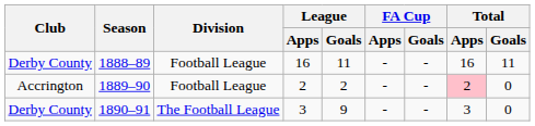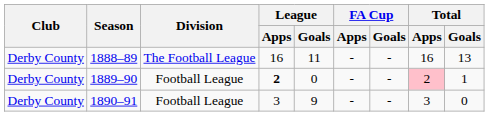 <table class="wikitable" style="text-align:center;">
 <tr>
 <th rowspan="2">Club</th>
 <th rowspan="2">Season</th>
 <th rowspan="2">Division</th>
 <th colspan="2">League</th>
 <th colspan="2"><a href='#'>FA Cup</a></th>
 <th colspan="2">Total</th>
 </tr>
 <tr>
 <th>Apps</th>
 <th>Goals</th>
 <th>Apps</th>
 <th>Goals</th>
 <th>Apps</th>
 <th>Goals</th>
 </tr>
 <tr>
 <td><a href='#'>Derby County</a></td>
 <td><a href='#'>1888–89</a></td>
-<td>Football League</td>
+<td><a href='#'>The Football League</a></td>
 <td>16</td>
 <td>11</td>
 <td>-</td>
 <td>-</td>
 <td>16</td>
-<td>11</td>
+<td>13</td>
 </tr>
 <tr>
-<td>Accrington</td>
+<td><a href='#'>Derby County</a></td>
 <td><a href='#'>1889–90</a></td>
 <td>Football League</td>
-<td>2</td>
-<td>2</td>
+<td><strong>2</strong></td>
+<td>0</td>
 <td>-</td>
 <td>-</td>
 <td style="background: pink;">2</td>
-<td>0</td>
+<td>1</td>
 </tr>
 <tr>
 <td><a href='#'>Derby County</a></td>
 <td><a href='#'>1890–91</a></td>
-<td><a href='#'>The Football League</a></td>
+<td>Football League</td>
 <td>3</td>
 <td>9</td>
 <td>-</td>
 <td>-</td>
 <td>3</td>
 <td>0</td>
 </tr>
 </table>
